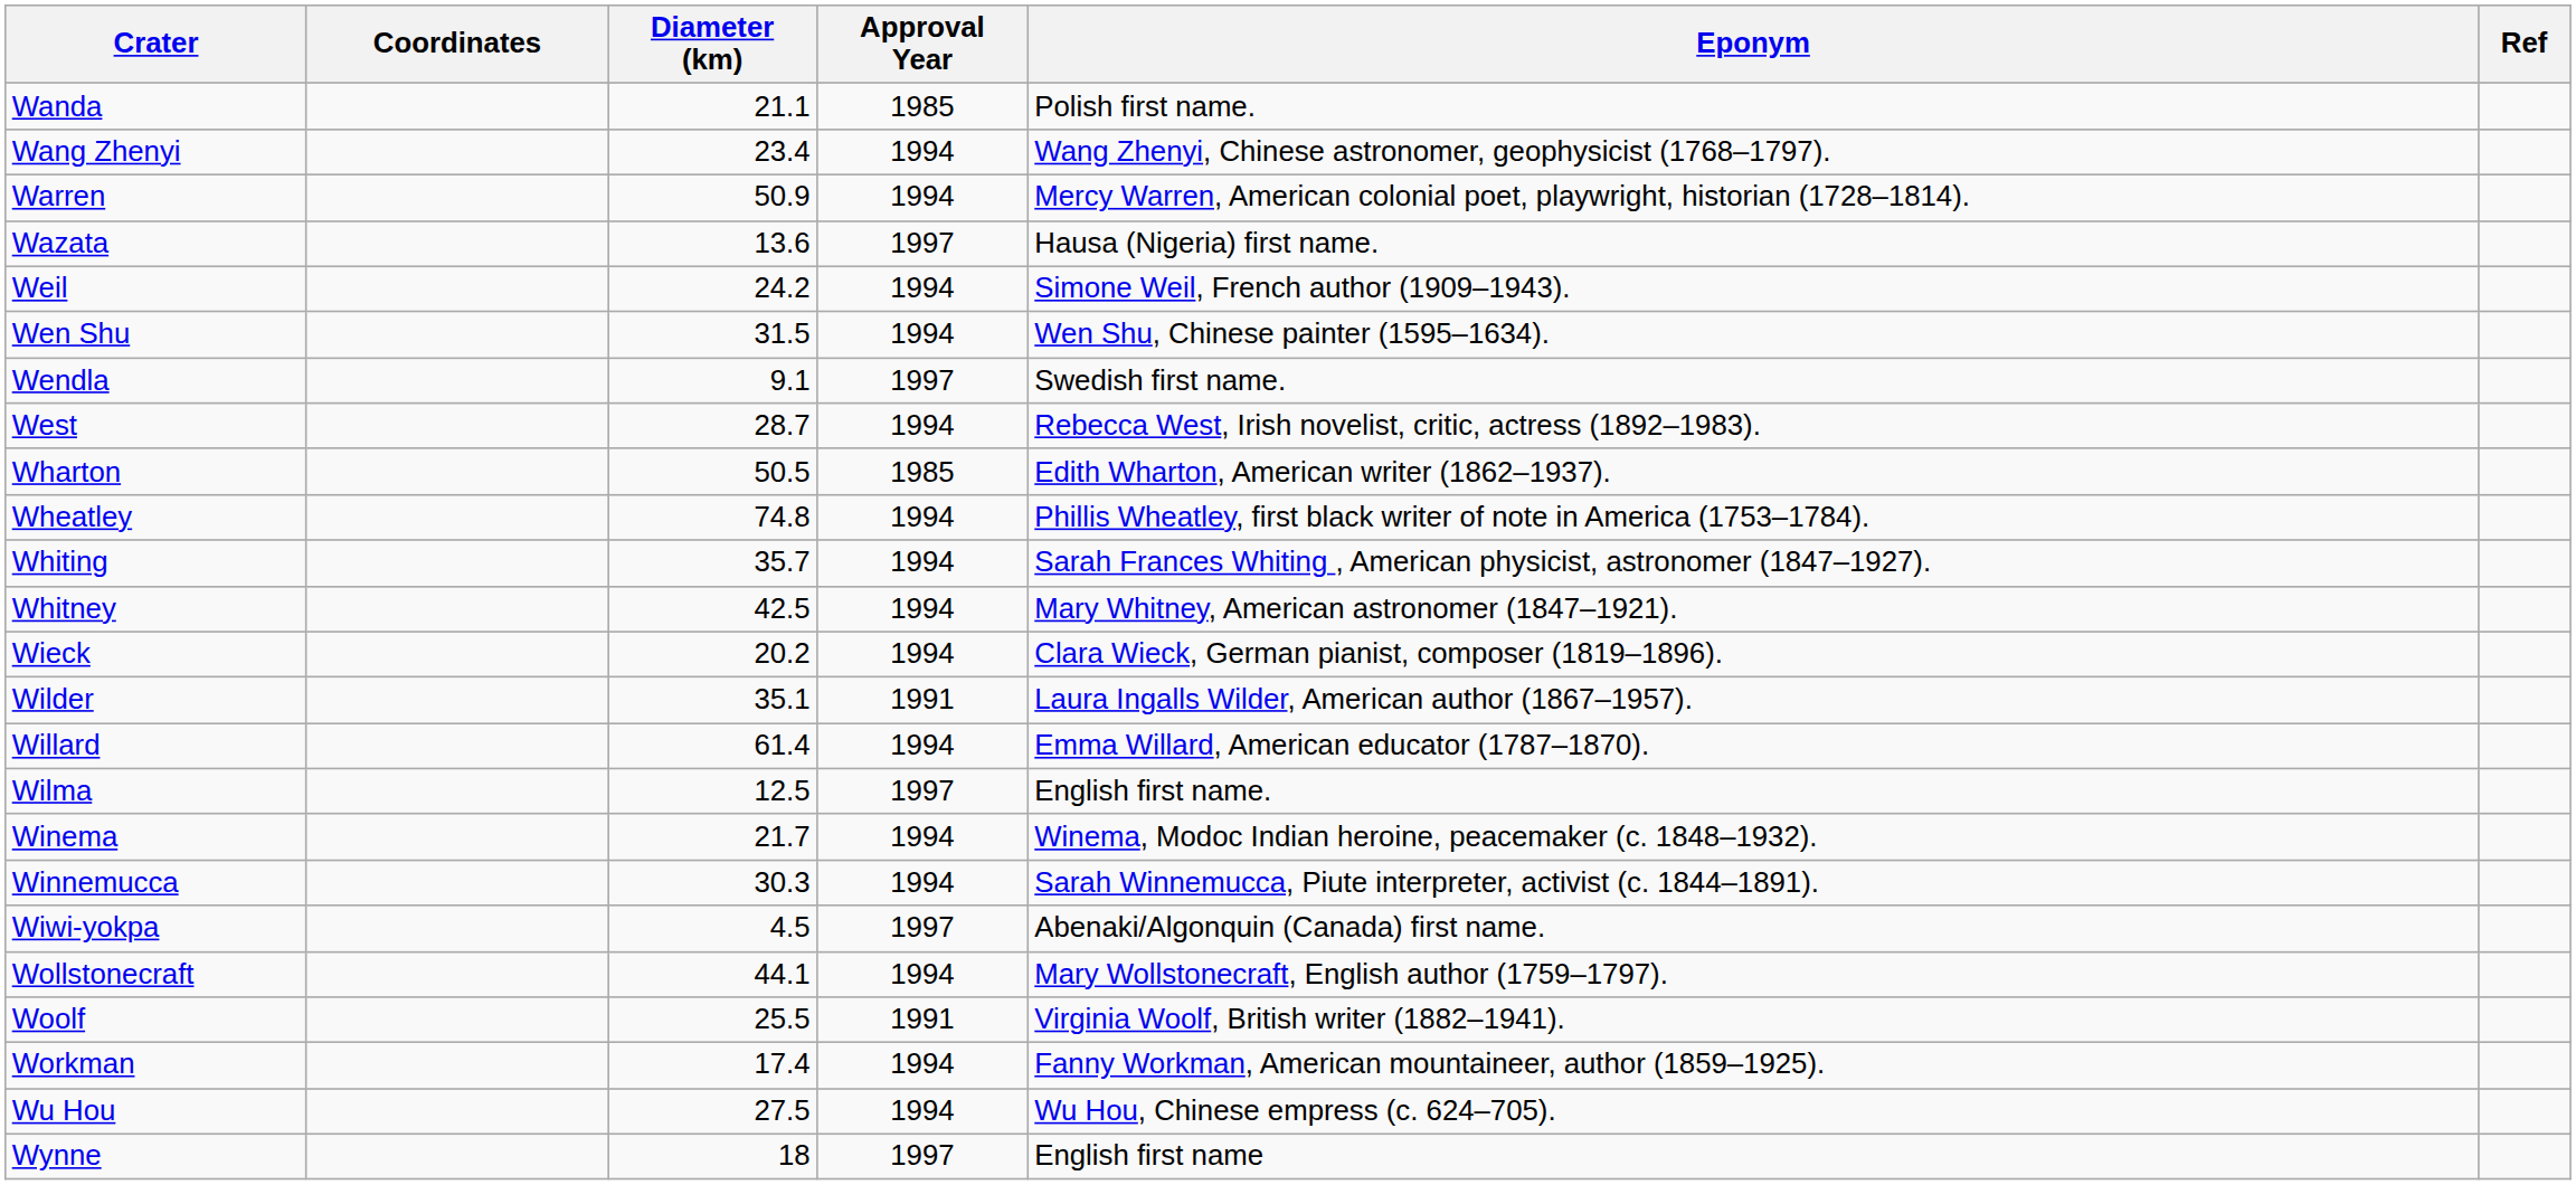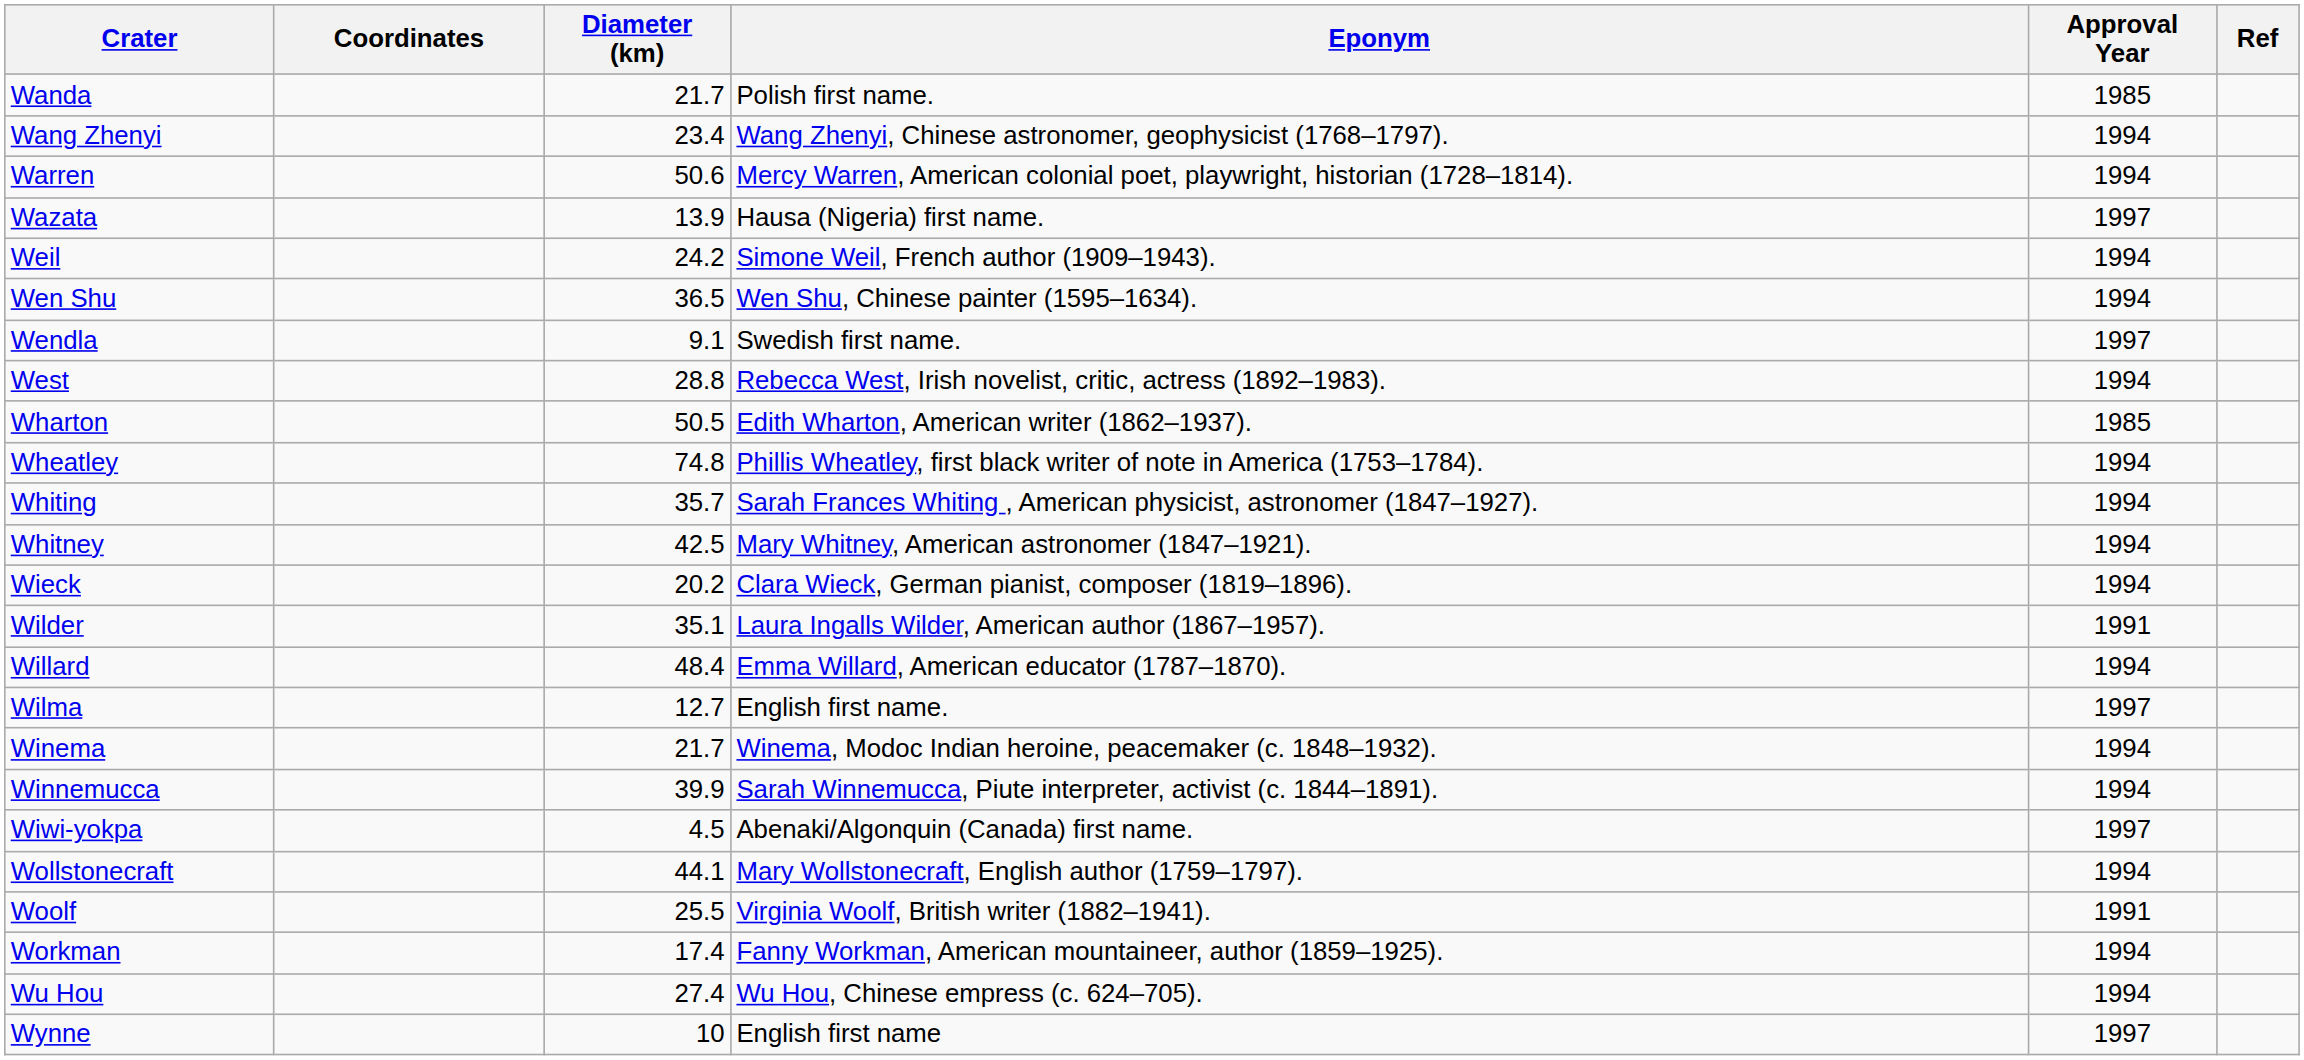 <table class="wikitable sortable" style="min-width: 90%">
 <tr>
 <th style="width:10em"><a href='#'>Crater</a></th>
 <th style="width:10em">Coordinates</th>
 <th><a href='#'>Diameter</a><br>(km)</th>
+<th class="unsortable"><a href='#'>Eponym</a></th>
 <th>Approval<br>Year</th>
-<th class="unsortable"><a href='#'>Eponym</a></th>
 <th class="unsortable">Ref</th>
 </tr>
 <tr id="Wanda">
 <td><a href='#'>Wanda</a></td>
 <td></td>
-<td align=right>21.1</td>
+<td align=right>21.7</td>
+<td>Polish first name.</td>
 <td align=center>1985</td>
-<td>Polish first name.</td>
 <td></td>
 </tr>
 <tr id="Wang Zhenyi">
 <td><a href='#'>Wang Zhenyi</a></td>
 <td></td>
 <td align=right>23.4</td>
+<td><a href='#'>Wang Zhenyi</a>, Chinese astronomer, geophysicist (1768–1797).</td>
 <td align=center>1994</td>
-<td><a href='#'>Wang Zhenyi</a>, Chinese astronomer, geophysicist (1768–1797).</td>
 <td></td>
 </tr>
 <tr id="Warren">
 <td><a href='#'>Warren</a></td>
 <td></td>
-<td align=right>50.9</td>
+<td align=right>50.6</td>
+<td><a href='#'>Mercy Warren</a>, American colonial poet, playwright, historian (1728–1814).</td>
 <td align=center>1994</td>
-<td><a href='#'>Mercy Warren</a>, American colonial poet, playwright, historian (1728–1814).</td>
 <td></td>
 </tr>
 <tr id="Wazata">
 <td><a href='#'>Wazata</a></td>
 <td></td>
-<td align=right>13.6</td>
+<td align=right>13.9</td>
+<td>Hausa (Nigeria) first name.</td>
 <td align=center>1997</td>
-<td>Hausa (Nigeria) first name.</td>
 <td></td>
 </tr>
 <tr id="Weil">
 <td><a href='#'>Weil</a></td>
 <td></td>
 <td align=right>24.2</td>
+<td><a href='#'>Simone Weil</a>, French author (1909–1943).</td>
 <td align=center>1994</td>
-<td><a href='#'>Simone Weil</a>, French author (1909–1943).</td>
 <td></td>
 </tr>
 <tr id="Wen Shu">
 <td><a href='#'>Wen Shu</a></td>
 <td></td>
-<td align=right>31.5</td>
+<td align=right>36.5</td>
+<td><a href='#'>Wen Shu</a>, Chinese painter (1595–1634).</td>
 <td align=center>1994</td>
-<td><a href='#'>Wen Shu</a>, Chinese painter (1595–1634).</td>
 <td></td>
 </tr>
 <tr id="Wendla">
 <td><a href='#'>Wendla</a></td>
 <td></td>
 <td align=right>9.1</td>
+<td>Swedish first name.</td>
 <td align=center>1997</td>
-<td>Swedish first name.</td>
 <td></td>
 </tr>
 <tr id="West">
 <td><a href='#'>West</a></td>
 <td></td>
-<td align=right>28.7</td>
+<td align=right>28.8</td>
+<td><a href='#'>Rebecca West</a>, Irish novelist, critic, actress (1892–1983).</td>
 <td align=center>1994</td>
-<td><a href='#'>Rebecca West</a>, Irish novelist, critic, actress (1892–1983).</td>
 <td></td>
 </tr>
 <tr id="Wharton">
 <td><a href='#'>Wharton</a></td>
 <td></td>
 <td align=right>50.5</td>
+<td><a href='#'>Edith Wharton</a>, American writer (1862–1937).</td>
 <td align=center>1985</td>
-<td><a href='#'>Edith Wharton</a>, American writer (1862–1937).</td>
 <td></td>
 </tr>
 <tr id="Wheatley">
 <td><a href='#'>Wheatley</a></td>
 <td></td>
 <td align=right>74.8</td>
+<td><a href='#'>Phillis Wheatley</a>, first black writer of note in America (1753–1784).</td>
 <td align=center>1994</td>
-<td><a href='#'>Phillis Wheatley</a>, first black writer of note in America (1753–1784).</td>
 <td></td>
 </tr>
 <tr id="Whiting">
 <td><a href='#'>Whiting</a></td>
 <td></td>
 <td align=right>35.7</td>
+<td><a href='#'>Sarah Frances Whiting </a>, American physicist, astronomer (1847–1927).</td>
 <td align=center>1994</td>
-<td><a href='#'>Sarah Frances Whiting </a>, American physicist, astronomer (1847–1927).</td>
 <td></td>
 </tr>
 <tr id="Whitney">
 <td><a href='#'>Whitney</a></td>
 <td></td>
 <td align=right>42.5</td>
+<td><a href='#'>Mary Whitney</a>, American astronomer (1847–1921).</td>
 <td align=center>1994</td>
-<td><a href='#'>Mary Whitney</a>, American astronomer (1847–1921).</td>
 <td></td>
 </tr>
 <tr id="Wieck">
 <td><a href='#'>Wieck</a></td>
 <td></td>
 <td align=right>20.2</td>
+<td><a href='#'>Clara Wieck</a>, German pianist, composer (1819–1896).</td>
 <td align=center>1994</td>
-<td><a href='#'>Clara Wieck</a>, German pianist, composer (1819–1896).</td>
 <td></td>
 </tr>
 <tr id="Wilder">
 <td><a href='#'>Wilder</a></td>
 <td></td>
 <td align=right>35.1</td>
+<td><a href='#'>Laura Ingalls Wilder</a>, American author (1867–1957).</td>
 <td align=center>1991</td>
-<td><a href='#'>Laura Ingalls Wilder</a>, American author (1867–1957).</td>
 <td></td>
 </tr>
 <tr id="Willard">
 <td><a href='#'>Willard</a></td>
 <td></td>
-<td align=right>61.4</td>
+<td align=right>48.4</td>
+<td><a href='#'>Emma Willard</a>, American educator (1787–1870).</td>
 <td align=center>1994</td>
-<td><a href='#'>Emma Willard</a>, American educator (1787–1870).</td>
 <td></td>
 </tr>
 <tr id="Wilma">
 <td><a href='#'>Wilma</a></td>
 <td></td>
-<td align=right>12.5</td>
+<td align=right>12.7</td>
+<td>English first name.</td>
 <td align=center>1997</td>
-<td>English first name.</td>
 <td></td>
 </tr>
 <tr id="Winema">
 <td><a href='#'>Winema</a></td>
 <td></td>
 <td align=right>21.7</td>
+<td><a href='#'>Winema</a>, Modoc Indian heroine, peacemaker (c. 1848–1932).</td>
 <td align=center>1994</td>
-<td><a href='#'>Winema</a>, Modoc Indian heroine, peacemaker (c. 1848–1932).</td>
 <td></td>
 </tr>
 <tr id="Winnemucca">
 <td><a href='#'>Winnemucca</a></td>
 <td></td>
-<td align=right>30.3</td>
+<td align=right>39.9</td>
+<td><a href='#'>Sarah Winnemucca</a>, Piute interpreter, activist (c. 1844–1891).</td>
 <td align=center>1994</td>
-<td><a href='#'>Sarah Winnemucca</a>, Piute interpreter, activist (c. 1844–1891).</td>
 <td></td>
 </tr>
 <tr id="Wiwi-yokpa">
 <td><a href='#'>Wiwi-yokpa</a></td>
 <td></td>
 <td align=right>4.5</td>
+<td>Abenaki/Algonquin (Canada) first name.</td>
 <td align=center>1997</td>
-<td>Abenaki/Algonquin (Canada) first name.</td>
 <td></td>
 </tr>
 <tr id="Wollstonecraft">
 <td><a href='#'>Wollstonecraft</a></td>
 <td></td>
 <td align=right>44.1</td>
+<td><a href='#'>Mary Wollstonecraft</a>, English author (1759–1797).</td>
 <td align=center>1994</td>
-<td><a href='#'>Mary Wollstonecraft</a>, English author (1759–1797).</td>
 <td></td>
 </tr>
 <tr id="Woolf">
 <td><a href='#'>Woolf</a></td>
 <td></td>
 <td align=right>25.5</td>
+<td><a href='#'>Virginia Woolf</a>, British writer (1882–1941).</td>
 <td align=center>1991</td>
-<td><a href='#'>Virginia Woolf</a>, British writer (1882–1941).</td>
 <td></td>
 </tr>
 <tr id="Workman">
 <td><a href='#'>Workman</a></td>
 <td></td>
 <td align=right>17.4</td>
+<td><a href='#'>Fanny Workman</a>, American mountaineer, author (1859–1925).</td>
 <td align=center>1994</td>
-<td><a href='#'>Fanny Workman</a>, American mountaineer, author (1859–1925).</td>
 <td></td>
 </tr>
 <tr id="Wu Hou">
 <td><a href='#'>Wu Hou</a></td>
 <td></td>
-<td align=right>27.5</td>
+<td align=right>27.4</td>
+<td><a href='#'>Wu Hou</a>, Chinese empress (c. 624–705).</td>
 <td align=center>1994</td>
-<td><a href='#'>Wu Hou</a>, Chinese empress (c. 624–705).</td>
 <td></td>
 </tr>
 <tr id="Wynne">
 <td><a href='#'>Wynne</a></td>
 <td></td>
-<td align=right>18</td>
+<td align=right>10</td>
+<td>English first name</td>
 <td align=center>1997</td>
-<td>English first name</td>
 <td></td>
 </tr>
 </table>
